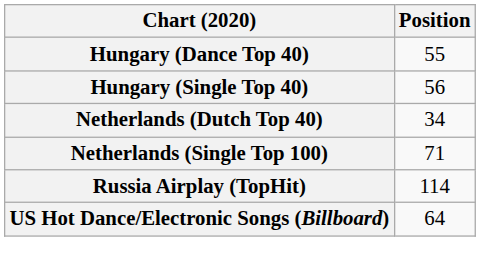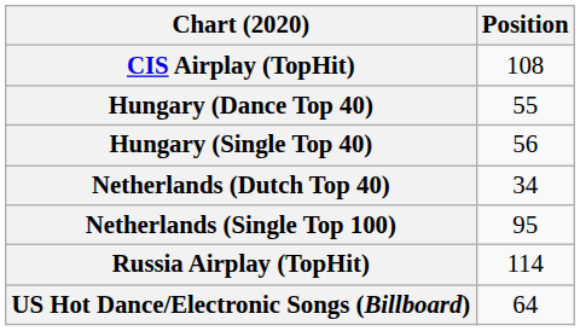 <table class="wikitable sortable plainrowheaders" style="text-align:center">
 <tr>
 <th scope="col">Chart (2020)</th>
 <th scope="col">Position</th>
+</tr>
+<tr>
+<th scope="row"><a href='#'>CIS</a> Airplay (TopHit)</th>
+<td>108</td>
 </tr>
 <tr>
 <th scope="row">Hungary (Dance Top 40)</th>
 <td>55</td>
 </tr>
 <tr>
 <th scope="row">Hungary (Single Top 40)</th>
 <td>56</td>
 </tr>
 <tr>
 <th scope="row">Netherlands (Dutch Top 40)</th>
 <td>34</td>
 </tr>
 <tr>
 <th scope="row">Netherlands (Single Top 100)</th>
-<td>71</td>
+<td>95</td>
 </tr>
 <tr>
 <th scope="row">Russia Airplay (TopHit)</th>
 <td>114</td>
 </tr>
 <tr>
 <th scope="row">US Hot Dance/Electronic Songs (<em>Billboard</em>)</th>
 <td>64</td>
 </tr>
 </table>
